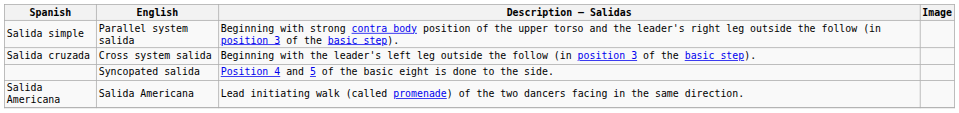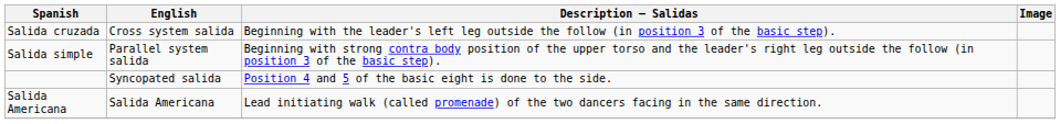 <table class="wikitable sortable">
 <tr>
 <th>Spanish</th>
 <th>English</th>
 <th>Description – Salidas</th>
 <th class="unsortable">Image</th>
 </tr>
 <tr>
+<td>Salida cruzada</td>
+<td>Cross system salida</td>
+<td>Beginning with the leader's left leg outside the follow (in <a href='#'>position 3</a> of the <a href='#'>basic step</a>).</td>
+<td></td>
+</tr>
+<tr>
 <td>Salida simple</td>
 <td>Parallel system salida</td>
 <td>Beginning with strong <a href='#'>contra body</a> position of the upper torso and the leader's right leg outside the follow (in <a href='#'>position 3</a> of the <a href='#'>basic step</a>).</td>
-<td></td>
-</tr>
-<tr>
-<td>Salida cruzada</td>
-<td>Cross system salida</td>
-<td>Beginning with the leader's left leg outside the follow (in <a href='#'>position 3</a> of the <a href='#'>basic step</a>).</td>
 <td></td>
 </tr>
 <tr>
 <td></td>
 <td>Syncopated salida</td>
 <td><a href='#'>Position 4</a> and <a href='#'>5</a> of the basic eight is done to the side.</td>
 <td></td>
 </tr>
 <tr>
 <td>Salida Americana</td>
 <td>Salida Americana</td>
 <td>Lead initiating walk (called <a href='#'>promenade</a>) of the two dancers facing in the same direction.</td>
 <td></td>
 </tr>
 <tr>
 </tr>
 </table>
